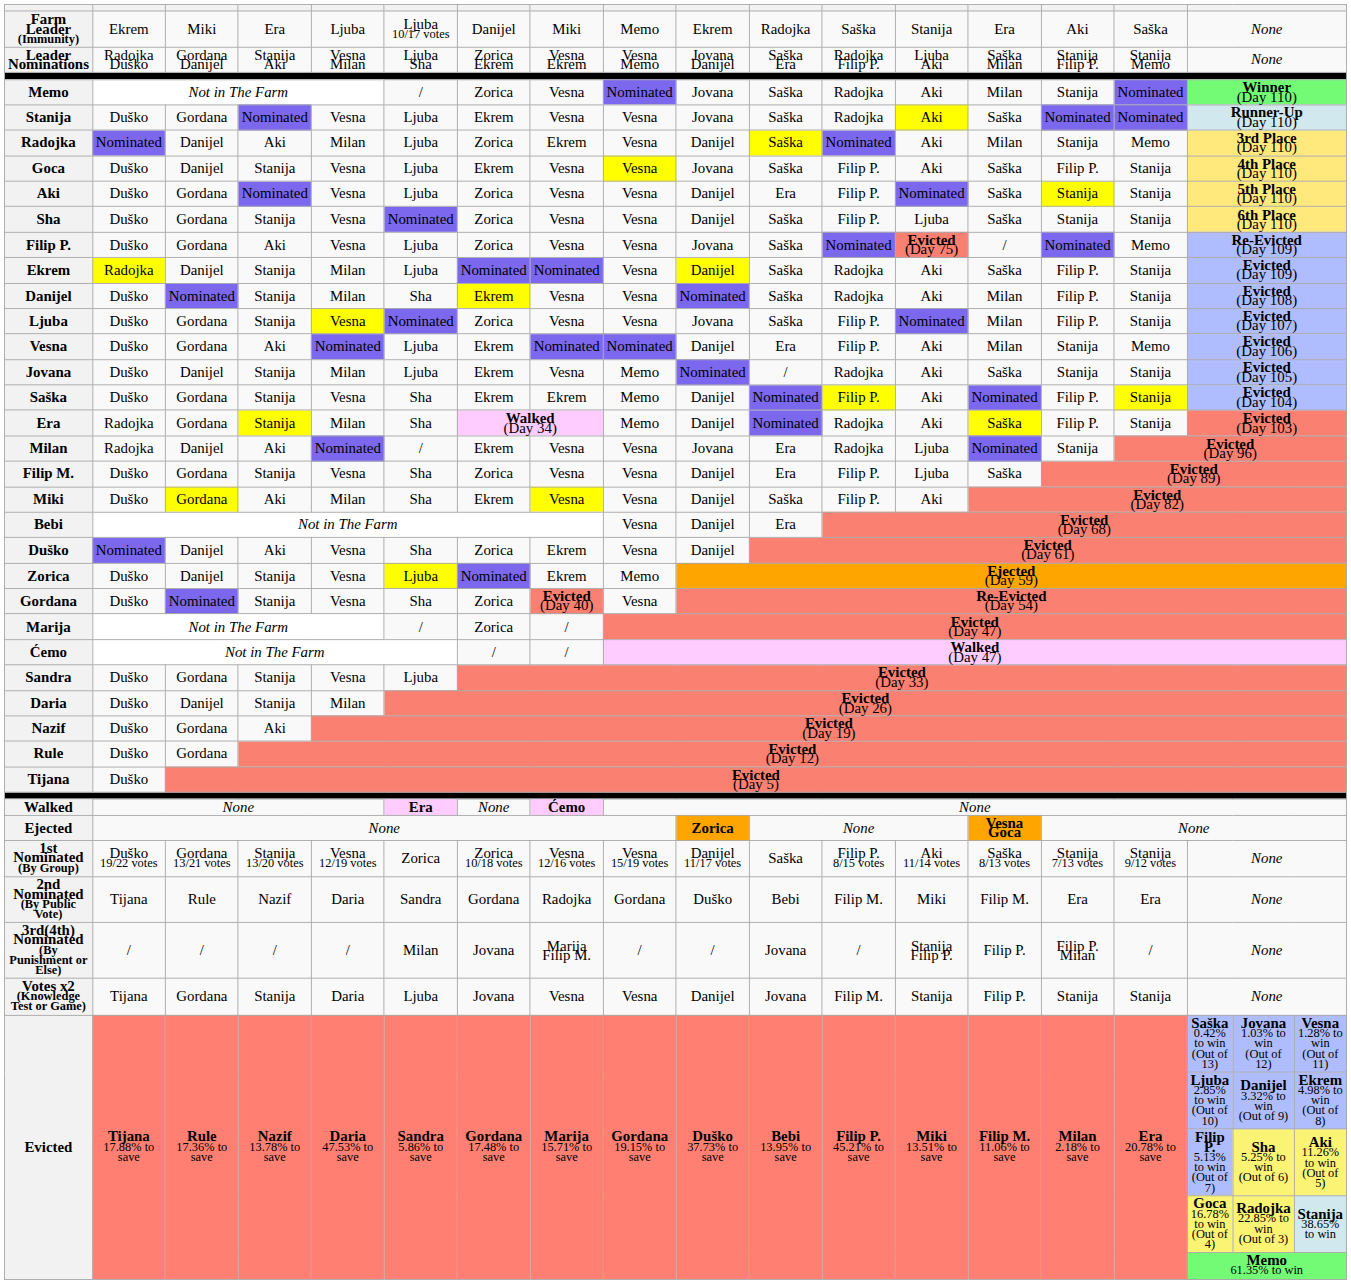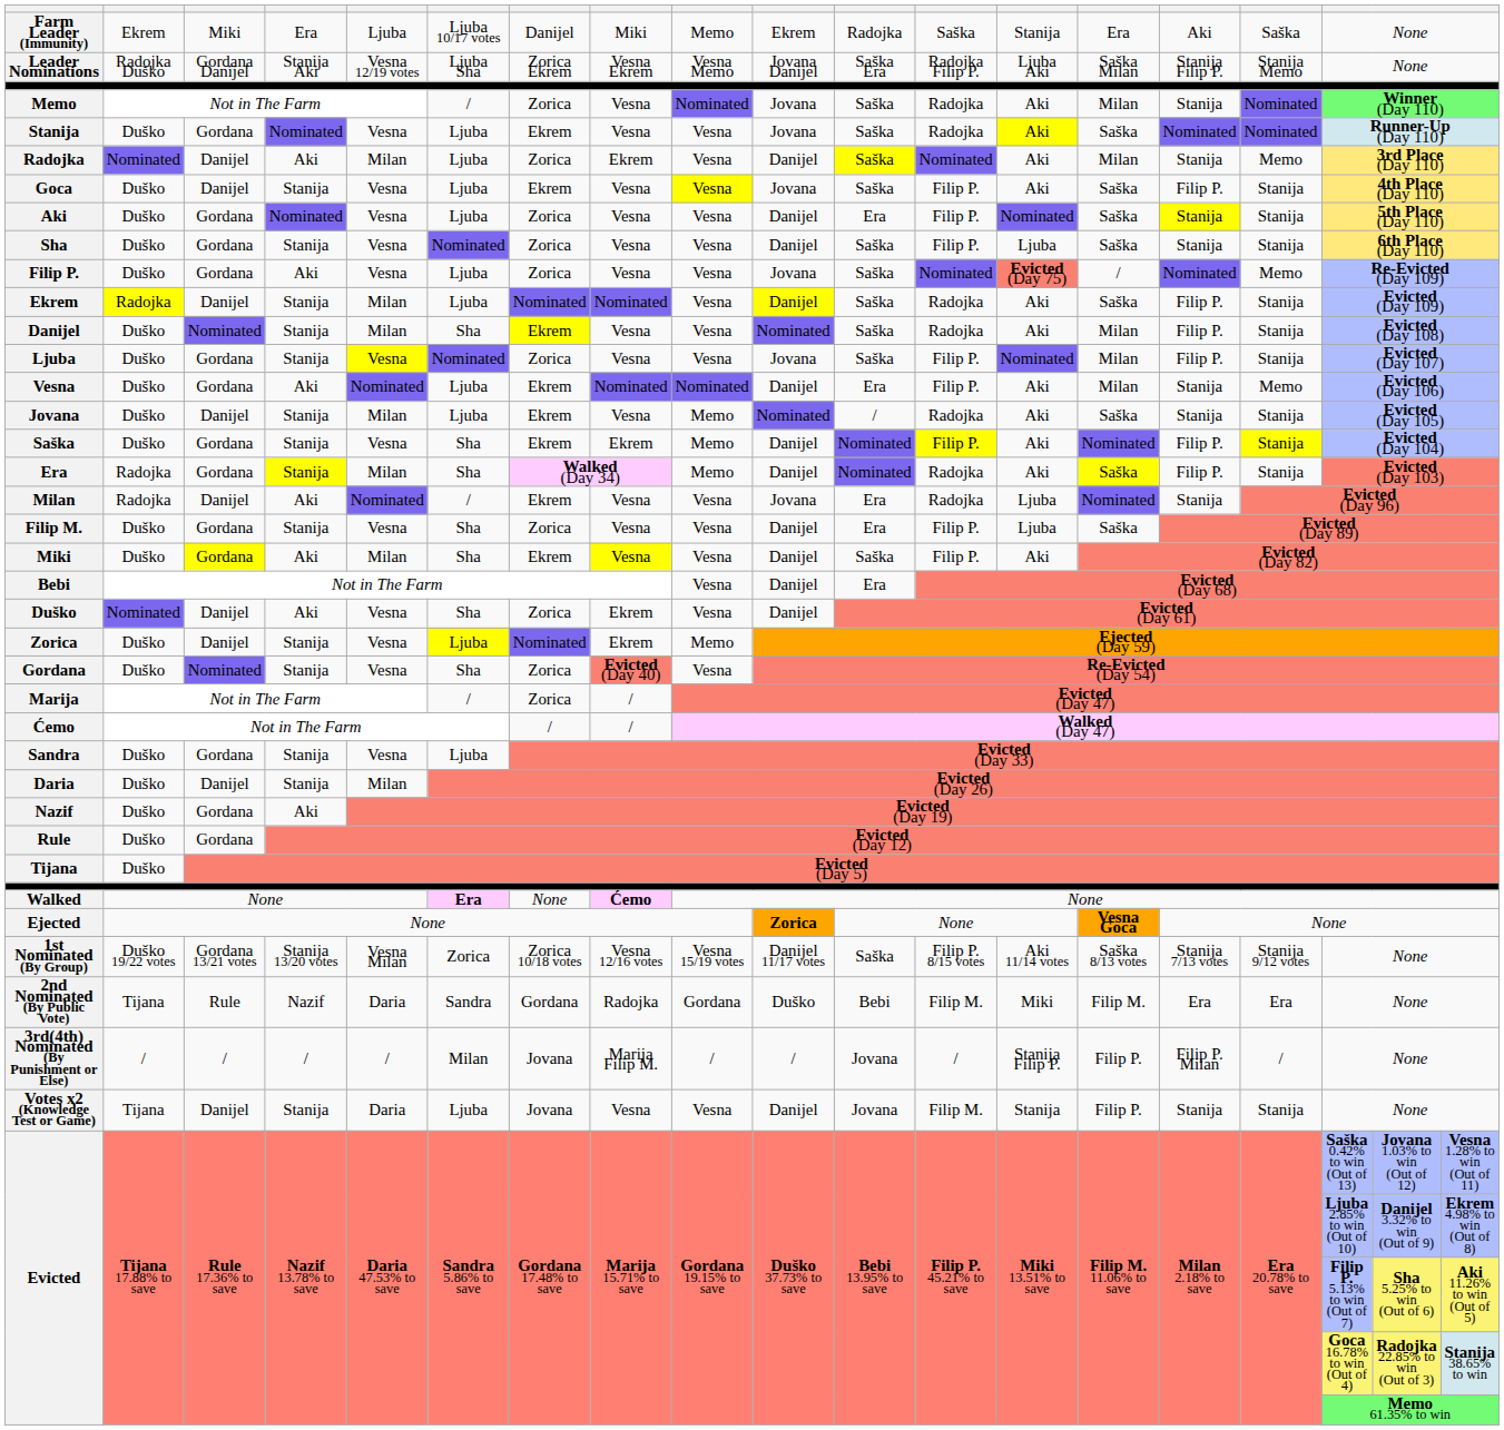 <table class="wikitable" style="text-align:center; width:80%; line-height:10px">
 <tr>
 <th></th>
 <th></th>
 <th></th>
 <th></th>
 <th></th>
 <th></th>
 <th></th>
 <th></th>
 <th></th>
 <th></th>
 <th></th>
 <th></th>
 <th></th>
 <th></th>
 <th></th>
 <th></th>
 <th colspan="3"></th>
 </tr>
 <tr>
 <th>Farm Leader<br><small>(Immunity)</small></th>
 <td>Ekrem</td>
 <td>Miki</td>
 <td>Era</td>
 <td>Ljuba</td>
 <td>Ljuba<br><small>10/17 votes</small></td>
 <td>Danijel</td>
 <td>Miki</td>
 <td>Memo</td>
 <td>Ekrem</td>
 <td>Radojka</td>
 <td>Saška</td>
 <td>Stanija</td>
 <td>Era</td>
 <td>Aki</td>
 <td>Saška</td>
 <td colspan=3><em>None</em></td>
 </tr>
 <tr>
 <th>Leader Nominations</th>
 <td>Radojka<br>Duško</td>
 <td>Gordana<br>Danijel</td>
 <td>Stanija<br>Aki</td>
-<td>Vesna<br>Milan</td>
+<td>Vesna<br><small>12/19 votes</small></td>
 <td>Ljuba<br>Sha</td>
 <td>Zorica<br>Ekrem</td>
 <td>Vesna<br>Ekrem</td>
 <td>Vesna<br>Memo</td>
 <td>Jovana<br>Danijel</td>
 <td>Saška<br>Era</td>
 <td>Radojka<br>Filip P.</td>
 <td>Ljuba<br>Aki</td>
 <td>Saška<br>Milan</td>
 <td>Stanija<br>Filip P.</td>
 <td>Stanija<br>Memo</td>
 <td colspan=3><em>None</em></td>
 </tr>
 <tr>
 <th style="background:#000000;" colspan="19"></th>
 </tr>
 <tr>
 <th>Memo</th>
 <td style="background:white; text-align:center;" colspan="4"><em>Not in The Farm</em></td>
 <td>/</td>
 <td>Zorica</td>
 <td>Vesna</td>
 <td style="background:#7b68ee;">Nominated</td>
 <td>Jovana</td>
 <td>Saška</td>
 <td>Radojka</td>
 <td>Aki</td>
 <td>Milan</td>
 <td>Stanija</td>
 <td style="background:#7b68ee;">Nominated</td>
 <td style="background:#73FB76" colspan=3><strong>Winner</strong> <br> (Day 110)</td>
 </tr>
 <tr>
 <th>Stanija</th>
 <td>Duško</td>
 <td>Gordana</td>
 <td style="background:#7b68ee;">Nominated</td>
 <td>Vesna</td>
 <td>Ljuba</td>
 <td>Ekrem</td>
 <td>Vesna</td>
 <td>Vesna</td>
 <td>Jovana</td>
 <td>Saška</td>
 <td>Radojka</td>
 <td style="background:yellow; text-align:center;">Aki</td>
 <td>Saška</td>
 <td style="background:#7b68ee;">Nominated</td>
 <td style="background:#7b68ee;">Nominated</td>
 <td style="background:#D1E8EF" colspan=3><strong>Runner-Up</strong> <br> (Day 110)</td>
 </tr>
 <tr>
 <th>Radojka</th>
 <td style="background:#7b68ee;">Nominated</td>
 <td>Danijel</td>
 <td>Aki</td>
 <td>Milan</td>
 <td>Ljuba</td>
 <td>Zorica</td>
 <td>Ekrem</td>
 <td>Vesna</td>
 <td>Danijel</td>
 <td style="background:yellow; text-align:center;">Saška</td>
 <td style="background:#7b68ee;">Nominated</td>
 <td>Aki</td>
 <td>Milan</td>
 <td>Stanija</td>
 <td>Memo</td>
 <td style="background:#FFE87C" colspan=7><strong>3rd Place</strong> <br> (Day 110)</td>
 </tr>
 <tr>
 <th>Goca</th>
 <td>Duško</td>
 <td>Danijel</td>
 <td>Stanija</td>
 <td>Vesna</td>
 <td>Ljuba</td>
 <td>Ekrem</td>
 <td>Vesna</td>
 <td style="background:yellow; text-align:center;">Vesna</td>
 <td>Jovana</td>
 <td>Saška</td>
 <td>Filip P.</td>
 <td>Aki</td>
 <td>Saška</td>
 <td>Filip P.</td>
 <td>Stanija</td>
 <td style="background:#FFE87C" colspan=7><strong>4th Place</strong> <br> (Day 110)</td>
 </tr>
 <tr>
 <th>Aki</th>
 <td>Duško</td>
 <td>Gordana</td>
 <td style="background:#7b68ee;">Nominated</td>
 <td>Vesna</td>
 <td>Ljuba</td>
 <td>Zorica</td>
 <td>Vesna</td>
 <td>Vesna</td>
 <td>Danijel</td>
 <td>Era</td>
 <td>Filip P.</td>
 <td style="background:#7b68ee;">Nominated</td>
 <td>Saška</td>
 <td style="background:yellow; text-align:center;">Stanija</td>
 <td>Stanija</td>
 <td style="background:#FFE87C" colspan=7><strong>5th Place</strong> <br> (Day 110)</td>
 </tr>
 <tr>
 <th>Sha</th>
 <td>Duško</td>
 <td>Gordana</td>
 <td>Stanija</td>
 <td>Vesna</td>
 <td style="background:#7b68ee;">Nominated</td>
 <td>Zorica</td>
 <td>Vesna</td>
 <td>Vesna</td>
 <td>Danijel</td>
 <td>Saška</td>
 <td>Filip P.</td>
 <td>Ljuba</td>
 <td>Saška</td>
 <td>Stanija</td>
 <td>Stanija</td>
 <td style="background:#FFE87C" colspan=7><strong>6th Place</strong> <br> (Day 110)</td>
 </tr>
 <tr>
 <th>Filip P.</th>
 <td>Duško</td>
 <td>Gordana</td>
 <td>Aki</td>
 <td>Vesna</td>
 <td>Ljuba</td>
 <td>Zorica</td>
 <td>Vesna</td>
 <td>Vesna</td>
 <td>Jovana</td>
 <td>Saška</td>
 <td style="background:#7b68ee;">Nominated</td>
 <td style="background:salmon; text-align:center;" colspan=1><strong>Evicted</strong> <br> (Day 75)</td>
 <td>/</td>
 <td style="background:#7b68ee;">Nominated</td>
 <td>Memo</td>
 <td style="background:#afbdff" colspan=3><strong>Re-Evicted</strong> <br> (Day 109)</td>
 </tr>
 <tr>
 <th>Ekrem</th>
 <td style="background:yellow; text-align:center;">Radojka</td>
 <td>Danijel</td>
 <td>Stanija</td>
 <td>Milan</td>
 <td>Ljuba</td>
 <td style="background:#7b68ee;">Nominated</td>
 <td style="background:#7b68ee;">Nominated</td>
 <td>Vesna</td>
 <td style="background:yellow; text-align:center;">Danijel</td>
 <td>Saška</td>
 <td>Radojka</td>
 <td>Aki</td>
 <td>Saška</td>
 <td>Filip P.</td>
 <td>Stanija</td>
 <td style="background:#afbdff" colspan=3><strong>Evicted</strong> <br> (Day 109)</td>
 </tr>
 <tr>
 <th>Danijel</th>
 <td>Duško</td>
 <td style="background:#7b68ee;">Nominated</td>
 <td>Stanija</td>
 <td>Milan</td>
 <td>Sha</td>
 <td style="background:yellow; text-align:center;">Ekrem</td>
 <td>Vesna</td>
 <td>Vesna</td>
 <td style="background:#7b68ee;">Nominated</td>
 <td>Saška</td>
 <td>Radojka</td>
 <td>Aki</td>
 <td>Milan</td>
 <td>Filip P.</td>
 <td>Stanija</td>
 <td style="background:#afbdff" colspan=3><strong>Evicted</strong> <br> (Day 108)</td>
 </tr>
 <tr>
 <th>Ljuba</th>
 <td>Duško</td>
 <td>Gordana</td>
 <td>Stanija</td>
 <td style="background:yellow; text-align:center;">Vesna</td>
 <td style="background:#7b68ee;">Nominated</td>
 <td>Zorica</td>
 <td>Vesna</td>
 <td>Vesna</td>
 <td>Jovana</td>
 <td>Saška</td>
 <td>Filip P.</td>
 <td style="background:#7b68ee;">Nominated</td>
 <td>Milan</td>
 <td>Filip P.</td>
 <td>Stanija</td>
 <td style="background:#afbdff" colspan=3><strong>Evicted</strong> <br> (Day 107)</td>
 </tr>
 <tr>
 <th>Vesna</th>
 <td>Duško</td>
 <td>Gordana</td>
 <td>Aki</td>
 <td style="background:#7b68ee;">Nominated</td>
 <td>Ljuba</td>
 <td>Ekrem</td>
 <td style="background:#7b68ee;">Nominated</td>
 <td style="background:#7b68ee;">Nominated</td>
 <td>Danijel</td>
 <td>Era</td>
 <td>Filip P.</td>
 <td>Aki</td>
 <td>Milan</td>
 <td>Stanija</td>
 <td>Memo</td>
 <td style="background:#afbdff" colspan=3><strong>Evicted</strong> <br> (Day 106)</td>
 </tr>
 <tr>
 <th>Jovana</th>
 <td>Duško</td>
 <td>Danijel</td>
 <td>Stanija</td>
 <td>Milan</td>
 <td>Ljuba</td>
 <td>Ekrem</td>
 <td>Vesna</td>
 <td>Memo</td>
 <td style="background:#7b68ee;">Nominated</td>
 <td>/</td>
 <td>Radojka</td>
 <td>Aki</td>
 <td>Saška</td>
 <td>Stanija</td>
 <td>Stanija</td>
 <td style="background:#afbdff" colspan=3><strong>Evicted</strong> <br> (Day 105)</td>
 </tr>
 <tr>
 <th>Saška</th>
 <td>Duško</td>
 <td>Gordana</td>
 <td>Stanija</td>
 <td>Vesna</td>
 <td>Sha</td>
 <td>Ekrem</td>
 <td>Ekrem</td>
 <td>Memo</td>
 <td>Danijel</td>
 <td style="background:#7b68ee;">Nominated</td>
 <td style="background:yellow; text-align:center;">Filip P.</td>
 <td>Aki</td>
 <td style="background:#7b68ee;">Nominated</td>
 <td>Filip P.</td>
 <td style="background:yellow; text-align:center;">Stanija</td>
 <td style="background:#afbdff" colspan=3><strong>Evicted</strong> <br> (Day 104)</td>
 </tr>
 <tr>
 <th>Era</th>
 <td>Radojka</td>
 <td>Gordana</td>
 <td style="background:yellow; text-align:center;">Stanija</td>
 <td>Milan</td>
 <td>Sha</td>
 <td style="background:#fcf; text-align:center;" colspan=2><strong>Walked</strong> <br> (Day 34)</td>
 <td>Memo</td>
 <td>Danijel</td>
 <td style="background:#7b68ee;">Nominated</td>
 <td>Radojka</td>
 <td>Aki</td>
 <td style="background:yellow; text-align:center;">Saška</td>
 <td>Filip P.</td>
 <td>Stanija</td>
 <td style="background:salmon; text-align:center;" colspan=3><strong>Evicted</strong> <br> (Day 103)</td>
 </tr>
 <tr>
 <th>Milan</th>
 <td>Radojka</td>
 <td>Danijel</td>
 <td>Aki</td>
 <td style="background:#7b68ee;">Nominated</td>
 <td>/</td>
 <td>Ekrem</td>
 <td>Vesna</td>
 <td>Vesna</td>
 <td>Jovana</td>
 <td>Era</td>
 <td>Radojka</td>
 <td>Ljuba</td>
 <td style="background:#7b68ee;">Nominated</td>
 <td>Stanija</td>
 <td style="background:salmon; text-align:center;" colspan=4><strong>Evicted</strong> <br> (Day 96)</td>
 </tr>
 <tr>
 <th>Filip M.</th>
 <td>Duško</td>
 <td>Gordana</td>
 <td>Stanija</td>
 <td>Vesna</td>
 <td>Sha</td>
 <td>Zorica</td>
 <td>Vesna</td>
 <td>Vesna</td>
 <td>Danijel</td>
 <td>Era</td>
 <td>Filip P.</td>
 <td>Ljuba</td>
 <td>Saška</td>
 <td style="background:salmon; text-align:center;" colspan=5><strong>Evicted</strong> <br> (Day 89)</td>
 </tr>
 <tr>
 <th>Miki</th>
 <td>Duško</td>
 <td style="background:yellow; text-align:center;">Gordana</td>
 <td>Aki</td>
 <td>Milan</td>
 <td>Sha</td>
 <td>Ekrem</td>
 <td style="background:yellow; text-align:center;">Vesna</td>
 <td>Vesna</td>
 <td>Danijel</td>
 <td>Saška</td>
 <td>Filip P.</td>
 <td>Aki</td>
 <td style="background:salmon; text-align:center;" colspan=6><strong>Evicted</strong> <br> (Day 82)</td>
 </tr>
 <tr>
 <th>Bebi</th>
 <td style="background:white; text-align:center;" colspan="7"><em>Not in The Farm</em></td>
 <td>Vesna</td>
 <td>Danijel</td>
 <td>Era</td>
 <td style="background:salmon; text-align:center;" colspan=8><strong>Evicted</strong> <br> (Day 68)</td>
 </tr>
 <tr>
 <th>Duško</th>
 <td style="background:#7b68ee;">Nominated</td>
 <td>Danijel</td>
 <td>Aki</td>
 <td>Vesna</td>
 <td>Sha</td>
 <td>Zorica</td>
 <td>Ekrem</td>
 <td>Vesna</td>
 <td>Danijel</td>
 <td style="background:salmon; text-align:center;" colspan=9><strong>Evicted</strong> <br> (Day 61)</td>
 </tr>
 <tr>
 <th>Zorica</th>
 <td>Duško</td>
 <td>Danijel</td>
 <td>Stanija</td>
 <td>Vesna</td>
 <td style="background:yellow; text-align:center;">Ljuba</td>
 <td style="background:#7b68ee;">Nominated</td>
 <td>Ekrem</td>
 <td>Memo</td>
 <td style="background:#FFA500; text-align:center;" colspan=10><strong>Ejected</strong> <br> (Day 59)</td>
 </tr>
 <tr>
 <th>Gordana</th>
 <td>Duško</td>
 <td style="background:#7b68ee;">Nominated</td>
 <td>Stanija</td>
 <td>Vesna</td>
 <td>Sha</td>
 <td>Zorica</td>
 <td style="background:salmon; text-align:center;" colspan=1><strong>Evicted</strong> <br> (Day 40)</td>
 <td>Vesna</td>
 <td style="background:salmon; text-align:center;" colspan=10><strong>Re-Evicted</strong> <br> (Day 54)</td>
 </tr>
 <tr>
 <th>Marija</th>
 <td style="background:white; text-align:center;" colspan="4"><em>Not in The Farm</em></td>
 <td>/</td>
 <td>Zorica</td>
 <td>/</td>
 <td style="background:salmon; text-align:center;" colspan=11><strong>Evicted</strong> <br> (Day 47)</td>
 </tr>
 <tr>
 <th>Ćemo</th>
 <td style="background:white; text-align:center;" colspan="5"><em>Not in The Farm</em></td>
 <td>/</td>
 <td>/</td>
 <td style="background:#fcf; text-align:center;" colspan=11><strong>Walked</strong> <br> (Day 47)</td>
 </tr>
 <tr>
 <th>Sandra</th>
 <td>Duško</td>
 <td>Gordana</td>
 <td>Stanija</td>
 <td>Vesna</td>
 <td>Ljuba</td>
 <td style="background:salmon; text-align:center;" colspan=13><strong>Evicted</strong> <br> (Day 33)</td>
 </tr>
 <tr>
 <th>Daria</th>
 <td>Duško</td>
 <td>Danijel</td>
 <td>Stanija</td>
 <td>Milan</td>
 <td style="background:salmon; text-align:center;" colspan=14><strong>Evicted</strong> <br> (Day 26)</td>
 </tr>
 <tr>
 <th>Nazif</th>
 <td>Duško</td>
 <td>Gordana</td>
 <td>Aki</td>
 <td style="background:salmon; text-align:center;" colspan=15><strong>Evicted</strong> <br> (Day 19)</td>
 </tr>
 <tr>
 <th>Rule</th>
 <td>Duško</td>
 <td>Gordana</td>
 <td style="background:salmon; text-align:center;" colspan=16><strong>Evicted</strong> <br> (Day 12)</td>
 </tr>
 <tr>
 <th>Tijana</th>
 <td>Duško</td>
 <td style="background:salmon; text-align:center;" colspan=17><strong>Evicted</strong> <br> (Day 5)</td>
 </tr>
 <tr>
 <th style="background:#000000;" colspan="19"></th>
 </tr>
 <tr>
 <th>Walked</th>
 <td colspan="4"><em>None</em></td>
 <td style="background:#fcf;"><strong>Era</strong></td>
 <td colspan="1"><em>None</em></td>
 <td style="background:#fcf;"><strong>Ćemo</strong></td>
 <td colspan="11"><em>None</em></td>
 </tr>
 <tr>
 <th>Ejected</th>
 <td colspan="8"><em>None</em></td>
 <td style="background:#FFA500;"><strong>Zorica</strong></td>
 <td colspan="3"><em>None</em></td>
 <td style="background:#FFA500;"><strong>Vesna<br>Goca</strong></td>
 <td colspan="6"><em>None</em></td>
 </tr>
 <tr>
 <th>1st Nominated<br><small>(By Group)</small></th>
 <td>Duško<br><small>19/22 votes</small></td>
 <td>Gordana<br><small>13/21 votes</small></td>
 <td>Stanija<br><small>13/20 votes</small></td>
-<td>Vesna<br><small>12/19 votes</small></td>
+<td>Vesna<br>Milan</td>
 <td>Zorica</td>
 <td>Zorica<br><small>10/18 votes</small></td>
 <td>Vesna<br><small>12/16 votes</small></td>
 <td>Vesna<br><small>15/19 votes</small></td>
 <td>Danijel<br><small>11/17 votes</small></td>
 <td>Saška</td>
 <td>Filip P.<br><small>8/15 votes</small></td>
 <td>Aki<br><small>11/14 votes</small></td>
 <td>Saška<br><small>8/13 votes</small></td>
 <td>Stanija<br><small>7/13 votes</small></td>
 <td>Stanija<br><small>9/12 votes</small></td>
 <td colspan=3><em>None</em></td>
 </tr>
 <tr>
 <th>2nd Nominated<br><small>(By Public Vote)</small></th>
 <td>Tijana</td>
 <td>Rule</td>
 <td>Nazif</td>
 <td>Daria</td>
 <td>Sandra</td>
 <td>Gordana</td>
 <td>Radojka</td>
 <td>Gordana</td>
 <td>Duško</td>
 <td>Bebi</td>
 <td>Filip M.</td>
 <td>Miki</td>
 <td>Filip M.</td>
 <td>Era</td>
 <td>Era</td>
 <td colspan=3><em>None</em></td>
 </tr>
 <tr>
 <th>3rd(4th) Nominated<br><small>(By Punishment or Else)</small></th>
 <td>/</td>
 <td>/</td>
 <td>/</td>
 <td>/</td>
 <td>Milan</td>
 <td>Jovana</td>
 <td>Marija<br>Filip M.</td>
 <td>/</td>
 <td>/</td>
 <td>Jovana</td>
 <td>/</td>
 <td>Stanija<br>Filip P.</td>
 <td>Filip P.</td>
 <td>Filip P.<br>Milan</td>
 <td>/</td>
 <td colspan=3><em>None</em></td>
 </tr>
 <tr>
 <th>Votes x2<br><small>(Knowledge Test or Game)</small></th>
 <td>Tijana</td>
-<td>Gordana</td>
+<td>Danijel</td>
 <td>Stanija</td>
 <td>Daria</td>
 <td>Ljuba</td>
 <td>Jovana</td>
 <td>Vesna</td>
 <td>Vesna</td>
 <td>Danijel</td>
 <td>Jovana</td>
 <td>Filip M.</td>
 <td>Stanija</td>
 <td>Filip P.</td>
 <td>Stanija</td>
 <td>Stanija</td>
 <td colspan=3><em>None</em></td>
 </tr>
 <tr>
 <th rowspan="8">Evicted</th>
 <td rowspan="8" style="background:#FF8072"><strong>Tijana</strong><br><small>17.88% to save</small></td>
 <td rowspan="8" style="background:#FF8072"><strong>Rule</strong><br><small>17.36% to save</small></td>
 <td rowspan="8" style="background:#FF8072"><strong>Nazif</strong><br><small>13.78% to save</small></td>
 <td rowspan="8" style="background:#FF8072"><strong>Daria</strong><br><small>47.53% to save</small></td>
 <td rowspan="8" style="background:#FF8072"><strong>Sandra</strong><br><small>5.86% to save</small></td>
 <td rowspan="8" style="background:#FF8072"><strong>Gordana</strong><br><small>17.48% to save</small></td>
 <td rowspan="8" style="background:#FF8072"><strong>Marija</strong><br><small>15.71% to save</small></td>
 <td rowspan="8" style="background:#FF8072"><strong>Gordana</strong><br><small>19.15% to save</small></td>
 <td rowspan="8" style="background:#FF8072"><strong>Duško</strong><br><small>37.73% to save</small></td>
 <td rowspan="8" style="background:#FF8072"><strong>Bebi</strong><br><small>13.95% to save</small></td>
 <td rowspan="8" style="background:#FF8072"><strong>Filip P.</strong><br><small>45.21% to save</small></td>
 <td rowspan="8" style="background:#FF8072"><strong>Miki</strong><br><small>13.51% to save</small></td>
 <td rowspan="8" style="background:#FF8072"><strong>Filip M.</strong><br><small>11.06% to save</small></td>
 <td rowspan="8" style="background:#FF8072"><strong>Milan</strong><br><small>2.18% to save</small></td>
 <td rowspan="8" style="background:#FF8072"><strong>Era</strong><br><small>20.78% to save</small></td>
 <td rowspan="1" style="background:#afbdff"><strong>Saška</strong><br><small>0.42% to win<br>(Out of 13)</small></td>
 <td rowspan="1" style="background:#afbdff"><strong>Jovana</strong><br><small>1.03% to win<br>(Out of 12)</small></td>
 <td rowspan="1" style="background:#afbdff"><strong>Vesna</strong><br><small>1.28% to win<br>(Out of 11)</small></td>
 </tr>
 <tr>
 <td rowspan="1" style="background:#afbdff"><strong>Ljuba</strong><br><small>2.85% to win<br>(Out of 10)</small></td>
 <td rowspan="1" style="background:#afbdff"><strong>Danijel</strong><br><small>3.32% to win<br>(Out of 9)</small></td>
 <td rowspan="1" style="background:#afbdff"><strong>Ekrem</strong><br><small>4.98% to win<br>(Out of 8)</small></td>
 </tr>
 <tr>
 <td rowspan="1" style="background:#afbdff"><strong>Filip P.</strong><br><small>5.13% to win<br>(Out of 7)</small></td>
 <td rowspan="1" style="background:#FBF373"><strong>Sha</strong><br><small>5.25% to win<br>(Out of 6)</small></td>
 <td rowspan="1" style="background:#FBF373"><strong>Aki</strong><br><small>11.26% to win<br>(Out of 5)</small></td>
 </tr>
 <tr>
 <td rowspan="1" style="background:#FBF373"><strong>Goca</strong><br><small>16.78% to win<br>(Out of 4)</small></td>
 <td rowspan="1" style="background:#FBF373"><strong>Radojka</strong><br><small>22.85% to win<br>(Out of 3)</small></td>
 <td rowspan="1" style="background:#D1E8EF"><strong>Stanija</strong><br><small>38.65% to win</small></td>
 </tr>
 <tr>
 <td rowspan="1" style="background:#73FB76" colspan="3"><strong>Memo</strong><br><small>61.35% to win</small></td>
 </tr>
 <tr>
 </tr>
 </table>
